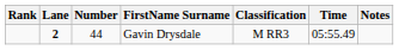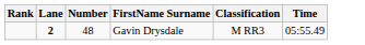 <table class="wikitable sortable" style="text-align:center">
 <tr>
 <th>Rank</th>
 <th>Lane</th>
 <th>Number</th>
 <th>FirstName Surname</th>
 <th>Classification</th>
 <th>Time</th>
-<th>Notes</th>
 </tr>
 <tr>
 <td></td>
 <td><strong>2</strong></td>
-<td>44</td>
+<td>48</td>
 <td style="text-align:left"> Gavin Drysdale</td>
 <td>M RR3</td>
 <td>05:55.49</td>
-<td></td>
 </tr>
 </table>
